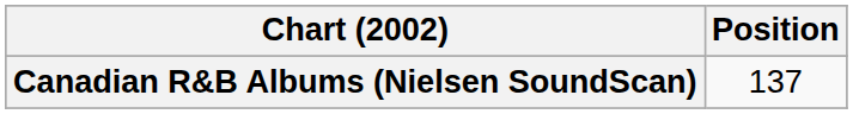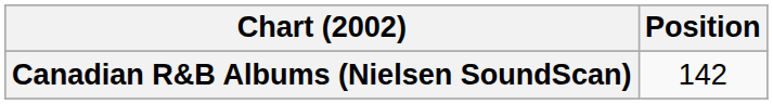 <table class="wikitable plainrowheaders sortable" style="text-align:center;">
 <tr>
 <th>Chart (2002)</th>
 <th>Position</th>
 </tr>
 <tr>
 <th scope="row">Canadian R&B Albums (Nielsen SoundScan)</th>
-<td>137</td>
+<td>142</td>
 </tr>
 </table>
